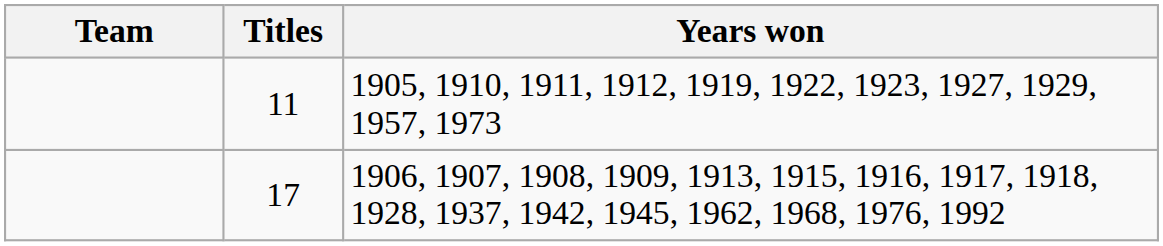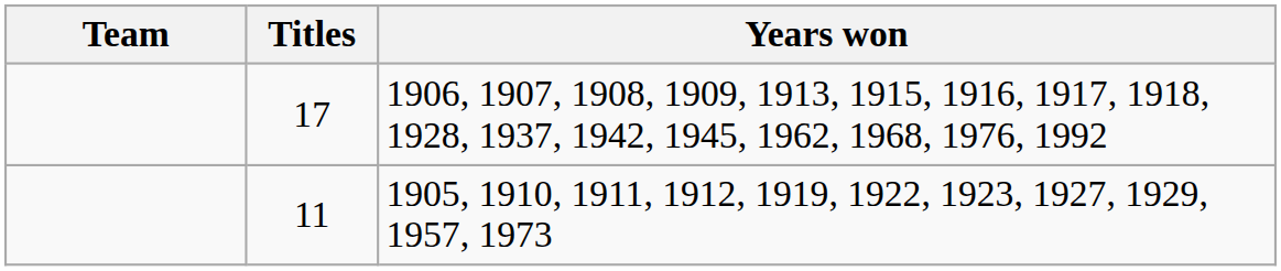 <table class="wikitable sortable" style="text-align:left" width="550">
 <tr>
 <th width=100px>Team</th>
 <th width=50px>Titles</th>
 <th width=400px>Years won</th>
 </tr>
 <tr>
 <td></td>
+<td align="center">17</td>
+<td>1906, 1907, 1908, 1909, 1913, 1915, 1916, 1917, 1918, 1928, 1937, 1942, 1945, 1962, 1968, 1976, 1992</td>
+</tr>
+<tr>
+<td></td>
 <td align="center">11</td>
 <td>1905, 1910, 1911, 1912, 1919, 1922, 1923, 1927, 1929, 1957, 1973</td>
 </tr>
-<tr>
-<td></td>
-<td align="center">17</td>
-<td>1906, 1907, 1908, 1909, 1913, 1915, 1916, 1917, 1918, 1928, 1937, 1942, 1945, 1962, 1968, 1976, 1992</td>
-</tr>
 </table>
